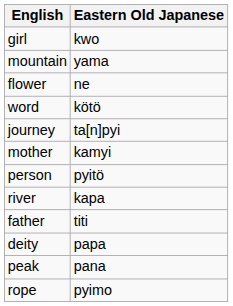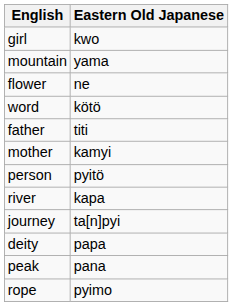 <table class="wikitable">
 <tr>
 <th>English</th>
 <th>Eastern Old Japanese</th>
 </tr>
 <tr>
 <td>girl</td>
 <td>kwo</td>
 </tr>
 <tr>
 <td>mountain</td>
 <td>yama</td>
 </tr>
 <tr>
 <td>flower</td>
 <td>ne</td>
 </tr>
 <tr>
 <td>word</td>
 <td>kötö</td>
 </tr>
 <tr>
-<td>journey</td>
-<td>ta[n]pyi</td>
+<td>father</td>
+<td>titi</td>
 </tr>
 <tr>
 <td>mother</td>
 <td>kamyi</td>
 </tr>
 <tr>
 <td>person</td>
 <td>pyitö</td>
 </tr>
 <tr>
 <td>river</td>
 <td>kapa</td>
 </tr>
 <tr>
-<td>father</td>
-<td>titi</td>
+<td>journey</td>
+<td>ta[n]pyi</td>
 </tr>
 <tr>
 <td>deity</td>
 <td>papa</td>
 </tr>
 <tr>
 <td>peak</td>
 <td>pana</td>
 </tr>
 <tr>
 <td>rope</td>
 <td>pyimo</td>
 </tr>
 </table>
